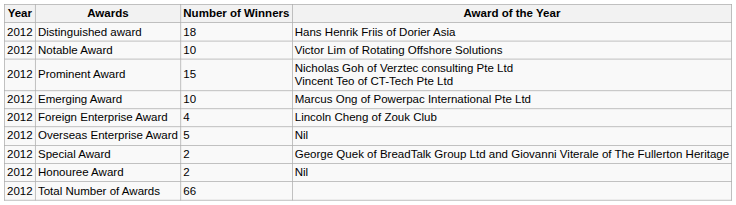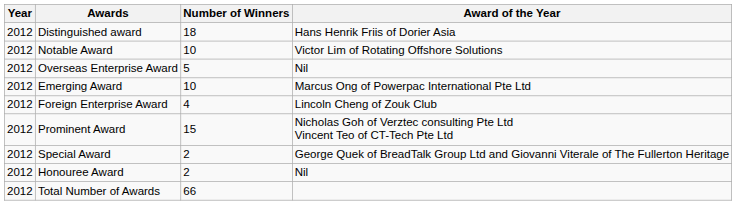 <table class="wikitable">
 <tr>
 <th>Year</th>
 <th>Awards</th>
 <th>Number of Winners</th>
 <th>Award of the Year</th>
 </tr>
 <tr>
 <td>2012</td>
 <td>Distinguished award</td>
 <td>18</td>
 <td>Hans Henrik Friis of Dorier Asia</td>
 </tr>
 <tr>
 <td>2012</td>
 <td>Notable Award</td>
 <td>10</td>
 <td>Victor Lim of Rotating Offshore Solutions</td>
 </tr>
 <tr>
 <td>2012</td>
-<td>Prominent Award</td>
-<td>15</td>
-<td>Nicholas Goh of Verztec consulting Pte Ltd<br>Vincent Teo of CT-Tech Pte Ltd</td>
+<td>Overseas Enterprise Award</td>
+<td>5</td>
+<td>Nil</td>
 </tr>
 <tr>
 <td>2012</td>
 <td>Emerging Award</td>
 <td>10</td>
 <td>Marcus Ong of Powerpac International Pte Ltd</td>
 </tr>
 <tr>
 <td>2012</td>
 <td>Foreign Enterprise Award</td>
 <td>4</td>
 <td>Lincoln Cheng of Zouk Club</td>
 </tr>
 <tr>
 <td>2012</td>
-<td>Overseas Enterprise Award</td>
-<td>5</td>
-<td>Nil</td>
+<td>Prominent Award</td>
+<td>15</td>
+<td>Nicholas Goh of Verztec consulting Pte Ltd<br>Vincent Teo of CT-Tech Pte Ltd</td>
 </tr>
 <tr>
 <td>2012</td>
 <td>Special Award</td>
 <td>2</td>
 <td>George Quek of BreadTalk Group Ltd and Giovanni Viterale of The Fullerton Heritage</td>
 </tr>
 <tr>
 <td>2012</td>
 <td>Honouree Award</td>
 <td>2</td>
 <td>Nil</td>
 </tr>
 <tr>
 <td>2012</td>
 <td>Total Number of Awards</td>
 <td>66</td>
 </tr>
 </table>
